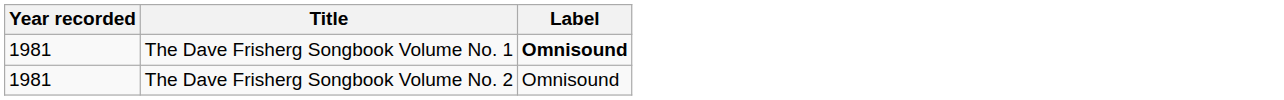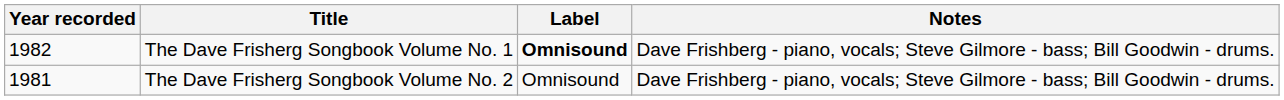 <table class="wikitable sortable">
 <tr>
 <th>Year recorded</th>
 <th>Title</th>
 <th>Label</th>
+<th>Notes</th>
 </tr>
 <tr>
-<td>1981</td>
+<td>1982</td>
 <td>The Dave Frisherg Songbook Volume No.  1</td>
 <td><strong>Omnisound</strong></td>
+<td>Dave Frishberg - piano, vocals; Steve Gilmore - bass; Bill Goodwin - drums.</td>
 </tr>
 <tr>
 <td>1981</td>
 <td>The Dave Frisherg Songbook Volume No.  2</td>
 <td>Omnisound</td>
+<td>Dave Frishberg - piano, vocals; Steve Gilmore - bass; Bill Goodwin - drums.</td>
 </tr>
 </table>
